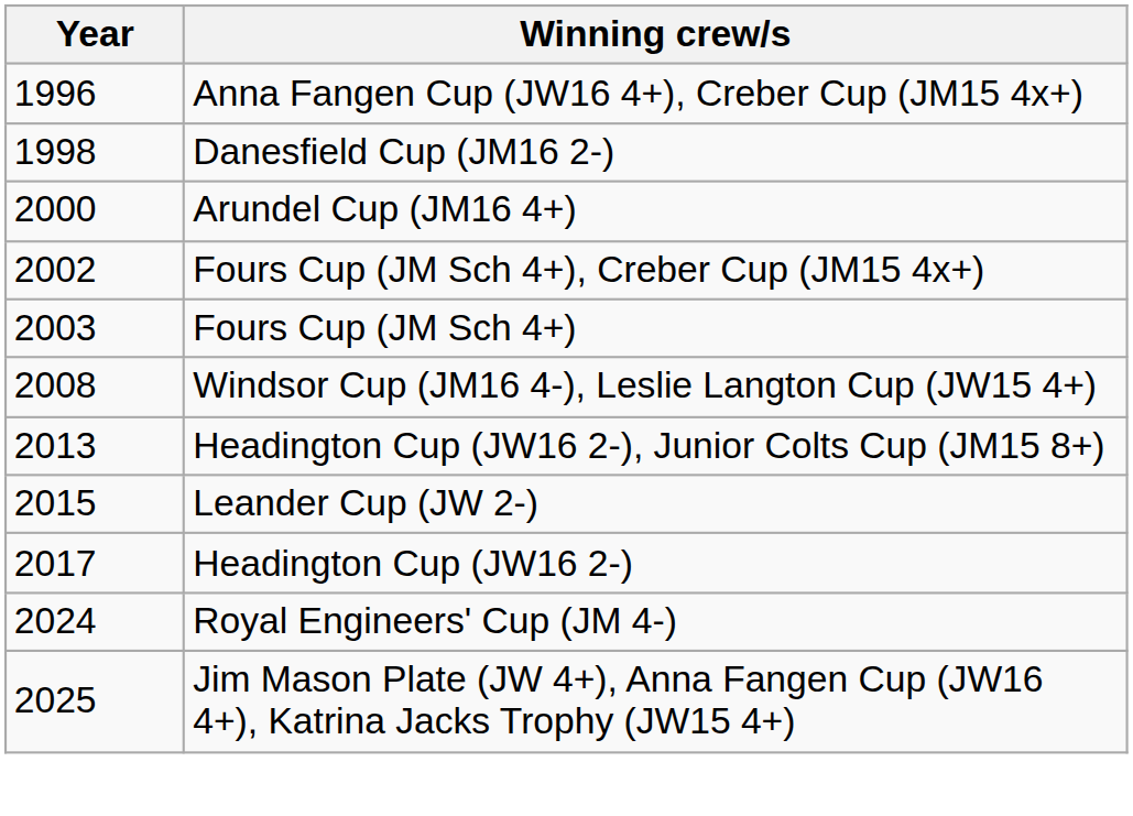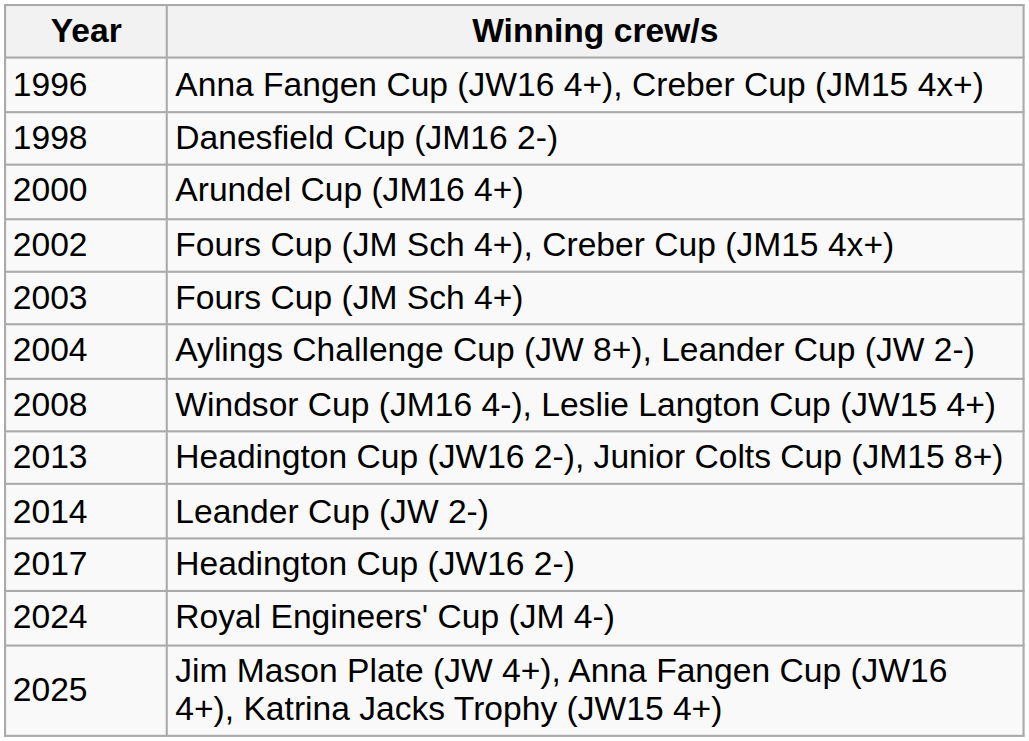 <table class="wikitable">
 <tr>
 <th width=70>Year</th>
 <th width=400>Winning crew/s</th>
 </tr>
 <tr>
 <td>1996</td>
 <td>Anna Fangen Cup (JW16 4+), Creber Cup (JM15 4x+) </td>
 </tr>
 <tr>
 <td>1998</td>
 <td>Danesfield Cup (JM16 2-) </td>
 </tr>
 <tr>
 <td>2000</td>
 <td>Arundel Cup (JM16 4+) </td>
 </tr>
 <tr>
 <td>2002</td>
 <td>Fours Cup (JM Sch 4+), Creber Cup (JM15 4x+) </td>
 </tr>
 <tr>
 <td>2003</td>
 <td>Fours Cup (JM Sch 4+) </td>
 </tr>
 <tr>
+<td>2004</td>
+<td>Aylings Challenge Cup (JW 8+), Leander Cup (JW 2-) </td>
+</tr>
+<tr>
 <td>2008</td>
 <td>Windsor Cup (JM16 4-), Leslie Langton Cup (JW15 4+) </td>
 </tr>
 <tr>
 <td>2013</td>
 <td>Headington Cup (JW16 2-), Junior Colts Cup (JM15 8+) </td>
 </tr>
 <tr>
-<td>2015</td>
+<td>2014</td>
 <td>Leander Cup (JW 2-) </td>
 </tr>
 <tr>
 <td>2017</td>
 <td>Headington Cup (JW16 2-) </td>
 </tr>
 <tr>
 <td>2024</td>
 <td>Royal Engineers' Cup (JM 4-) </td>
 </tr>
 <tr>
 <td>2025</td>
 <td>Jim Mason Plate (JW 4+), Anna Fangen Cup (JW16 4+), Katrina Jacks Trophy (JW15 4+) </td>
 </tr>
 </table>
